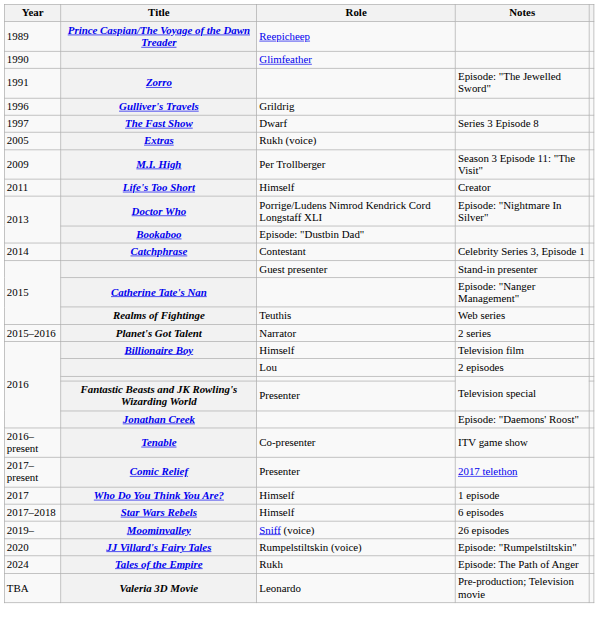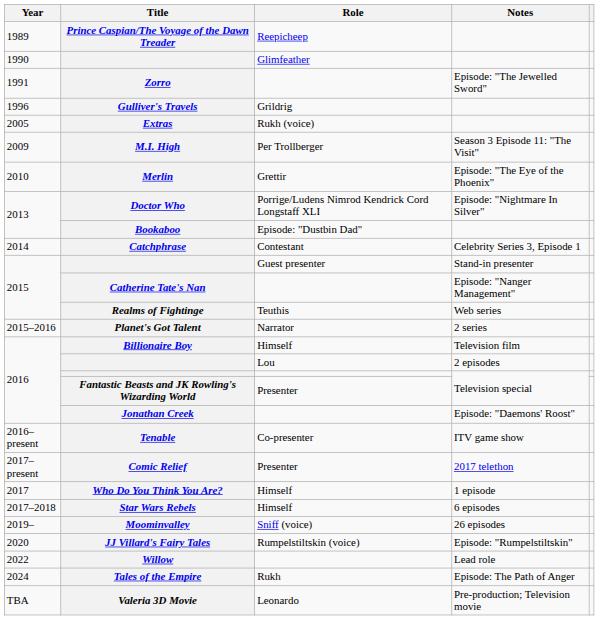 <table class="wikitable plainrowheaders sortable">
 <tr>
 <th scope="col">Year</th>
 <th scope="col">Title</th>
 <th scope="col">Role</th>
 <th scope="col" class="unsortable">Notes</th>
 <th scope="col" class="unsortable"></th>
 </tr>
 <tr>
 <td>1989</td>
 <th scope=row><em><a href='#'>Prince Caspian/The Voyage of the Dawn Treader</a></em></th>
 <td><a href='#'>Reepicheep</a></td>
 <td></td>
 <td style="text-align:center;"></td>
 </tr>
 <tr>
 <td>1990</td>
 <th scope=row></th>
 <td><a href='#'>Glimfeather</a></td>
 <td></td>
 <td style="text-align:center;"></td>
 </tr>
 <tr>
 <td>1991</td>
 <th scope=row><em><a href='#'>Zorro</a></em></th>
 <td></td>
 <td>Episode: "The Jewelled Sword"</td>
 <td style="text-align:center;"></td>
 </tr>
 <tr>
 <td>1996</td>
 <th scope=row><em><a href='#'>Gulliver's Travels</a></em></th>
 <td>Grildrig</td>
 <td></td>
 <td style="text-align:center;"></td>
 </tr>
 <tr>
-<td>1997</td>
-<th scope=row><em><a href='#'>The Fast Show</a></em></th>
-<td>Dwarf</td>
-<td>Series 3 Episode 8</td>
-<td style="text-align:center;"></td>
-</tr>
-<tr>
 <td>2005</td>
 <th scope=row><em><a href='#'>Extras</a></em></th>
 <td>Rukh (voice)</td>
 <td></td>
 <td></td>
 </tr>
 <tr>
 <td>2009</td>
 <th scope=row><em><a href='#'>M.I. High</a></em></th>
 <td>Per Trollberger</td>
 <td>Season 3 Episode 11: "The Visit"</td>
 <td style="text-align:center;"></td>
 </tr>
 <tr>
-<td>2011</td>
-<th scope=row><em><a href='#'>Life's Too Short</a></em></th>
-<td rowspan="1">Himself</td>
-<td>Creator</td>
+<td>2010</td>
+<th scope=row><em><a href='#'>Merlin</a></em></th>
+<td>Grettir</td>
+<td>Episode: "The Eye of the Phoenix"</td>
 <td style="text-align:center;"></td>
 </tr>
 <tr>
 <td rowspan="2">2013</td>
 <th scope=row><em><a href='#'>Doctor Who</a></em></th>
 <td>Porrige/Ludens Nimrod Kendrick Cord Longstaff XLI</td>
 <td>Episode: "Nightmare In Silver"</td>
 <td style="text-align:center;"></td>
 </tr>
 <tr>
 <th scope=row><em><a href='#'>Bookaboo</a></em></th>
 <td>Episode: "Dustbin Dad"</td>
 <td style="text-align:center;"></td>
 </tr>
 <tr>
 <td>2014</td>
 <th scope=row><em><a href='#'>Catchphrase</a></em></th>
 <td>Contestant</td>
 <td>Celebrity Series 3, Episode 1</td>
 <td style="text-align:center;"></td>
 </tr>
 <tr>
 <td rowspan="3">2015</td>
 <th scope=row></th>
 <td>Guest presenter</td>
 <td>Stand-in presenter</td>
 <td style="text-align:center;"></td>
 </tr>
 <tr>
 <th scope=row><em><a href='#'>Catherine Tate's Nan</a></em></th>
 <td></td>
 <td>Episode: "Nanger Management"</td>
 <td style="text-align:center;"></td>
 </tr>
 <tr>
 <th scope=row><em>Realms of Fightinge</em></th>
 <td>Teuthis</td>
 <td>Web series</td>
 <td style="text-align:center;"></td>
 </tr>
 <tr>
 <td>2015–2016</td>
 <th scope=row><em>Planet's Got Talent</em></th>
 <td>Narrator</td>
 <td>2 series</td>
 <td style="text-align:center;"></td>
 </tr>
 <tr>
 <td rowspan="5">2016</td>
 <th scope=row><em><a href='#'>Billionaire Boy</a></em></th>
 <td>Himself</td>
 <td>Television film</td>
 <td style="text-align:center;"></td>
 </tr>
 <tr>
 <th scope=row></th>
 <td>Lou</td>
 <td>2 episodes</td>
 <td style="text-align:center;"></td>
 </tr>
 <tr>
 <th scope=row></th>
 <td></td>
 <td rowspan="2">Television special</td>
 <td style="text-align:center;"></td>
 </tr>
 <tr>
 <th scope=row><em>Fantastic Beasts and JK Rowling's Wizarding World</em></th>
 <td>Presenter</td>
 <td style="text-align:center;"></td>
 </tr>
 <tr>
 <th scope=row><em><a href='#'>Jonathan Creek</a></em></th>
 <td></td>
 <td>Episode: "Daemons' Roost"</td>
 <td style="text-align:center;"></td>
 </tr>
 <tr>
 <td>2016–present</td>
 <th scope=row><em><a href='#'>Tenable</a></em></th>
 <td>Co-presenter</td>
 <td>ITV game show</td>
 <td style="text-align:center;"></td>
 </tr>
 <tr>
 <td>2017–present</td>
 <th scope=row><em><a href='#'>Comic Relief</a></em></th>
 <td>Presenter</td>
 <td><a href='#'>2017 telethon</a></td>
 <td style="text-align:center;"></td>
 </tr>
 <tr>
 <td>2017</td>
 <th scope=row><em><a href='#'>Who Do You Think You Are?</a></em></th>
 <td>Himself</td>
 <td>1 episode</td>
 <td style="text-align:center;"></td>
 </tr>
 <tr>
 <td>2017–2018</td>
 <th scope=row><em><a href='#'>Star Wars Rebels</a></em></th>
 <td>Himself</td>
 <td>6 episodes</td>
 <td style="text-align:center;"></td>
 </tr>
 <tr>
 <td>2019–</td>
 <th scope=row><em><a href='#'>Moominvalley</a></em></th>
 <td><a href='#'>Sniff</a> (voice)</td>
 <td>26 episodes</td>
 <td style="text-align:center;"></td>
 </tr>
 <tr>
 <td>2020</td>
 <th scope=row><em><a href='#'>JJ Villard's Fairy Tales</a></em></th>
 <td>Rumpelstiltskin (voice)</td>
 <td>Episode: "Rumpelstiltskin"</td>
 <td style="text-align:center;"></td>
 </tr>
 <tr>
+<td>2022</td>
+<th scope=row><em><a href='#'>Willow</a></em></th>
+<td></td>
+<td>Lead role</td>
+<td style="text-align:center;"></td>
+</tr>
+<tr>
 <td>2024</td>
 <th scope=row><em><a href='#'>Tales of the Empire</a></em></th>
 <td>Rukh</td>
 <td>Episode: The Path of Anger</td>
 <td></td>
 </tr>
 <tr>
 <td>TBA</td>
 <th scope=row><em>Valeria 3D Movie</em></th>
 <td>Leonardo</td>
 <td>Pre-production; Television movie</td>
 <td style="text-align:center;"></td>
 </tr>
 </table>
